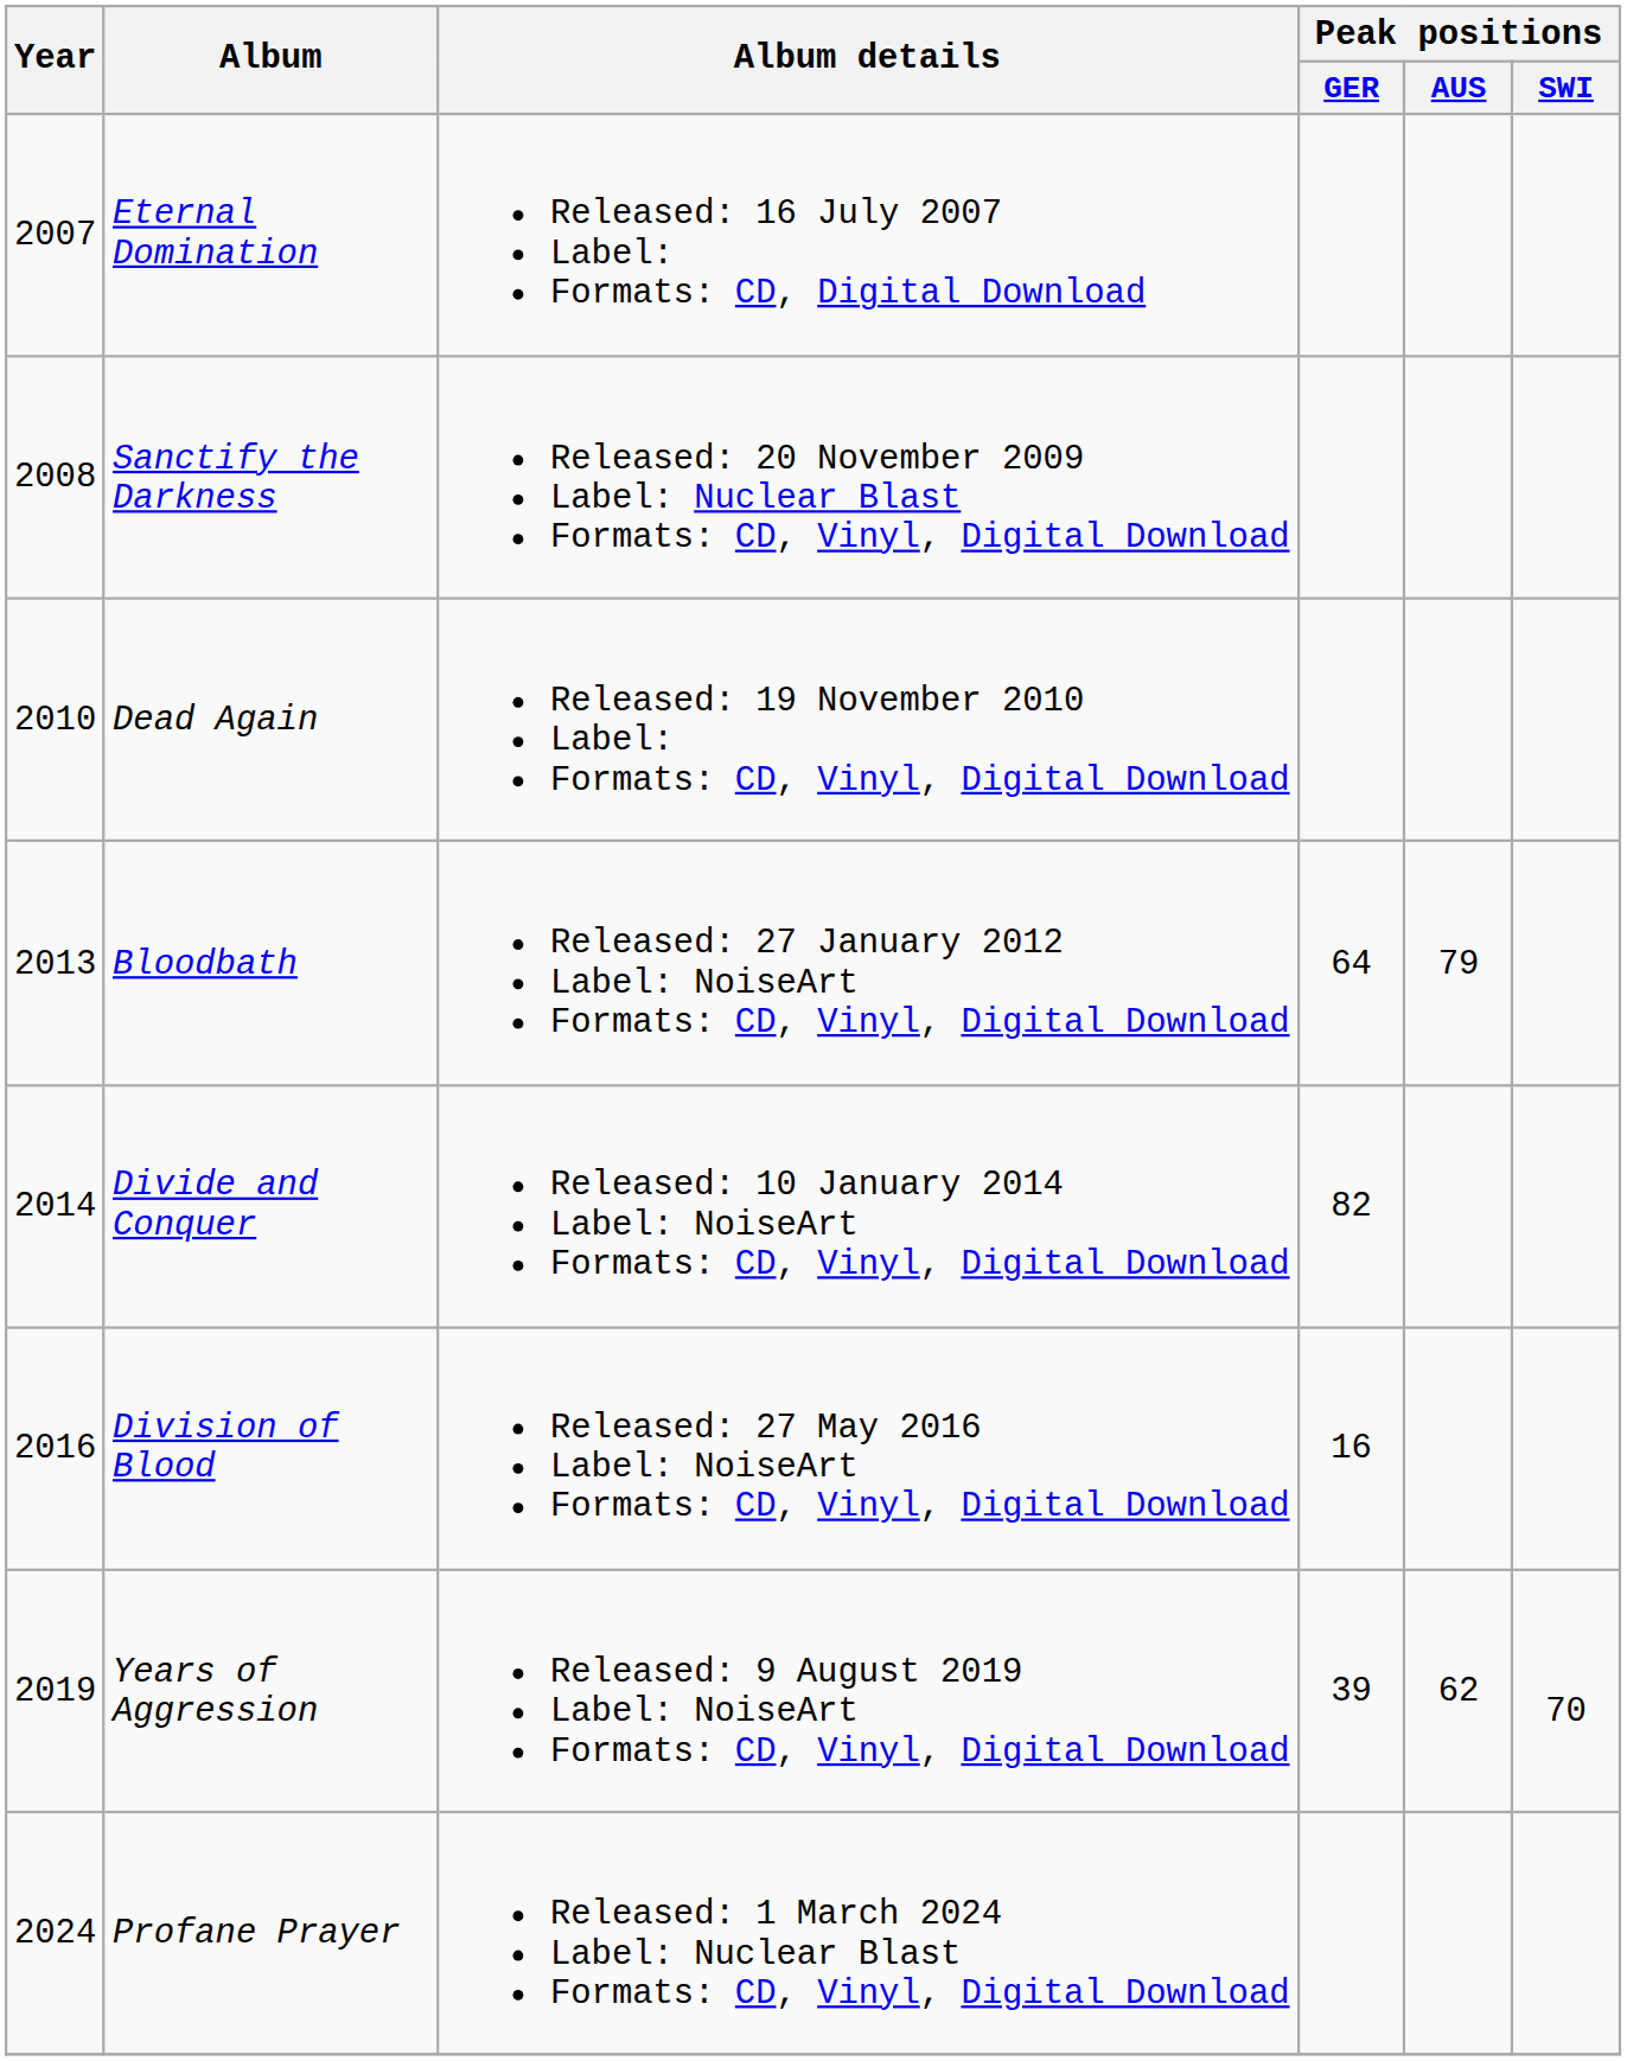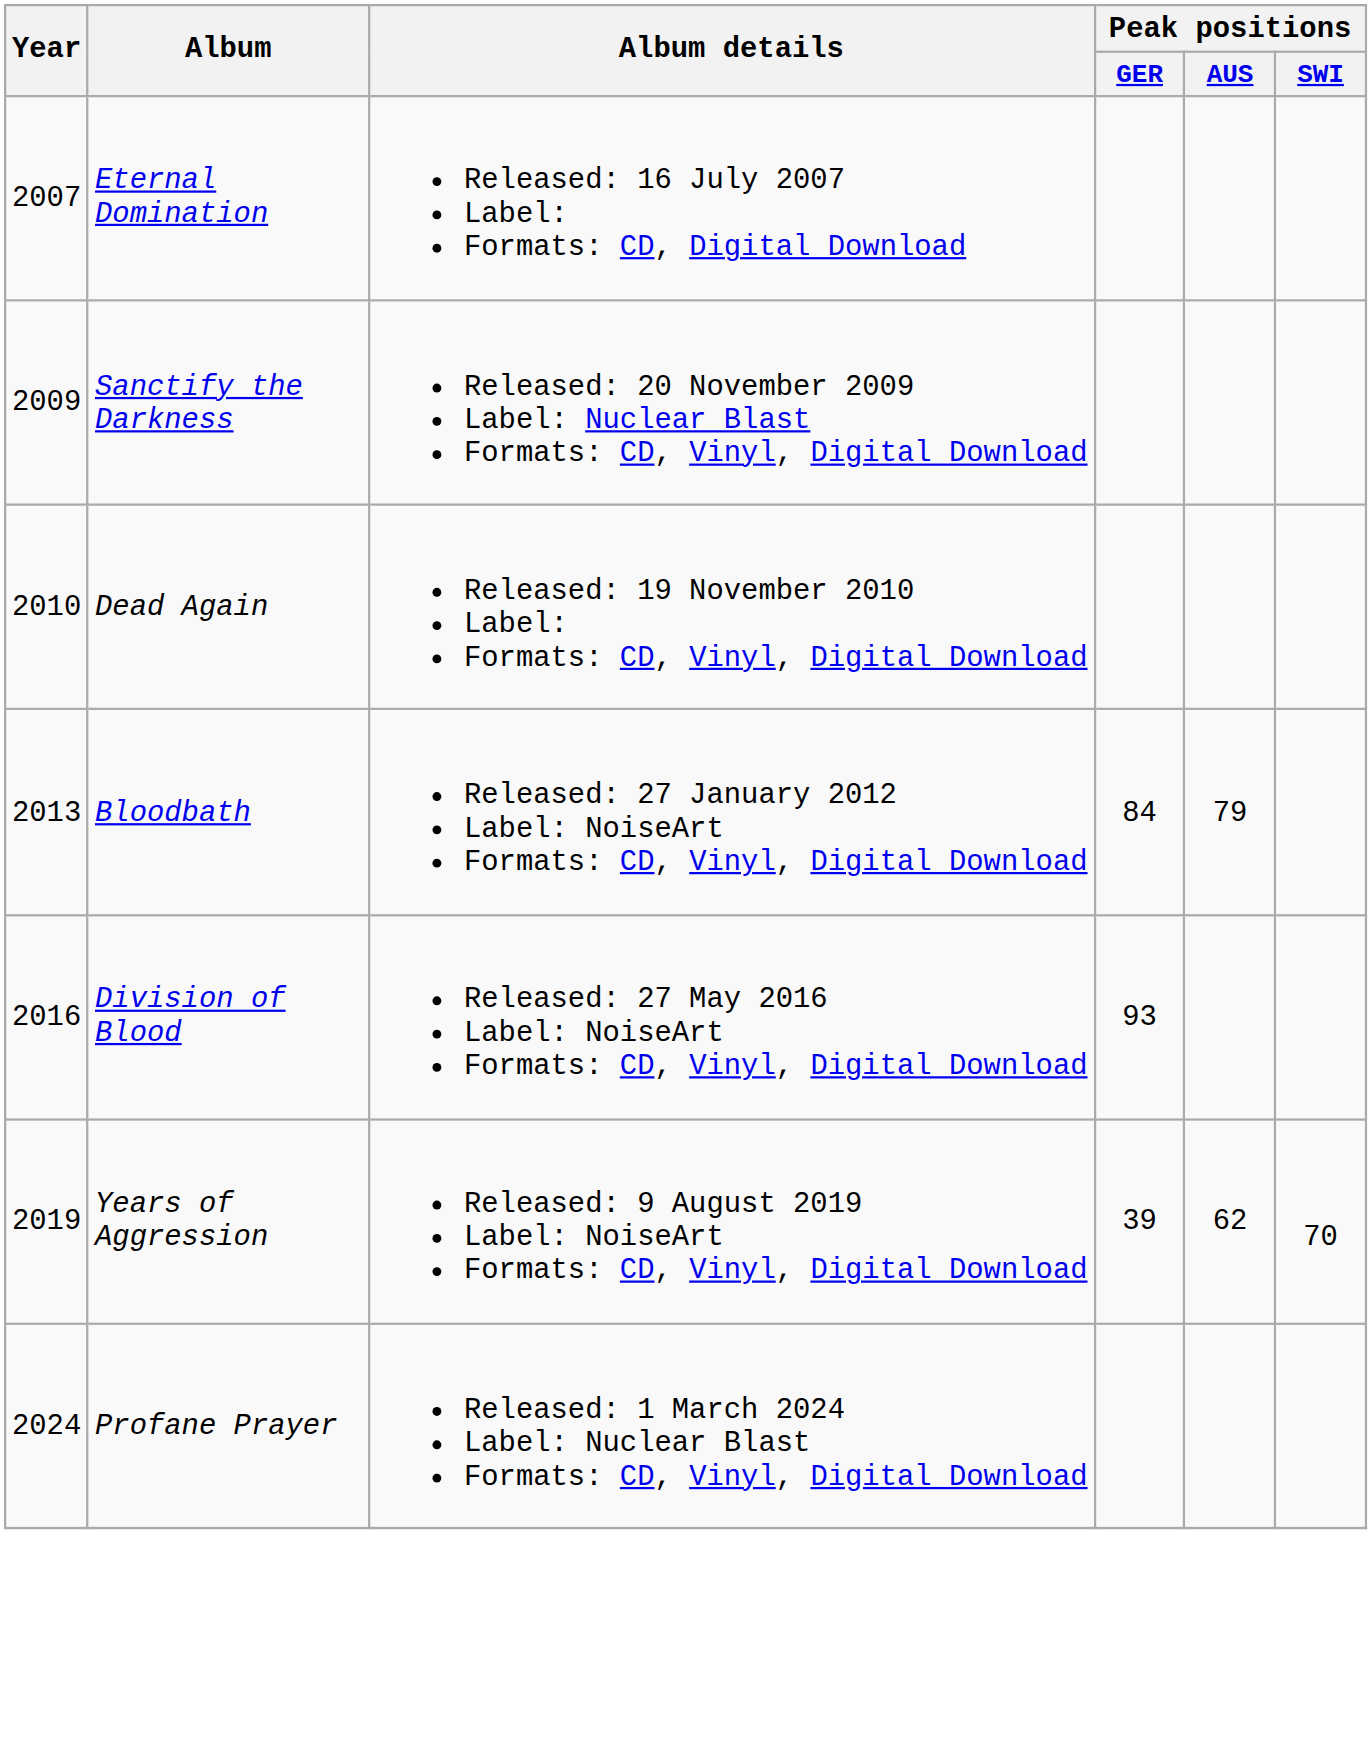 <table class="wikitable">
 <tr>
 <th rowspan="2" style="text-align:center; width:10px;">Year</th>
 <th rowspan="2" style="text-align:center; width:120px;">Album</th>
 <th rowspan="2">Album details</th>
 <th colspan="3" style="text-align:center; width:20px;">Peak positions</th>
 </tr>
 <tr>
 <th scope="col" style="width:3em;font-size:90%;"><a href='#'>GER</a></th>
 <th scope="col" style="width:3em;font-size:90%;"><a href='#'>AUS</a></th>
 <th scope="col" style="width:3em;font-size:90%;"><a href='#'>SWI</a></th>
 </tr>
 <tr>
 <td style="text-align:center;">2007</td>
 <td><em><a href='#'>Eternal Domination</a></em></td>
 <td><br><ul><li>Released: 16 July 2007</li><li>Label: </li><li>Formats: <a href='#'>CD</a>, <a href='#'>Digital Download</a></li></ul></td>
 <td style="text-align:center;"></td>
 <td style="text-align:center;"></td>
 <td style="text-align:center;"></td>
 </tr>
 <tr>
-<td style="text-align:center;">2008</td>
+<td style="text-align:center;">2009</td>
 <td><em><a href='#'>Sanctify the Darkness</a></em></td>
 <td><br><ul><li>Released: 20 November 2009</li><li>Label: <a href='#'>Nuclear Blast</a></li><li>Formats: <a href='#'>CD</a>, <a href='#'>Vinyl</a>, <a href='#'>Digital Download</a></li></ul></td>
 <td style="text-align:center;"></td>
 <td style="text-align:center;"></td>
 <td style="text-align:center;"></td>
 </tr>
 <tr>
 <td style="text-align:center;">2010</td>
 <td><em>Dead Again</em></td>
 <td><br><ul><li>Released: 19 November 2010</li><li>Label: </li><li>Formats: <a href='#'>CD</a>, <a href='#'>Vinyl</a>, <a href='#'>Digital Download</a></li></ul></td>
 <td style="text-align:center;"></td>
 <td style="text-align:center;"></td>
 <td style="text-align:center;"></td>
 </tr>
 <tr>
 <td style="text-align:center;">2013</td>
 <td><em><a href='#'> Bloodbath</a></em></td>
 <td><br><ul><li>Released: 27 January 2012</li><li>Label: NoiseArt</li><li>Formats: <a href='#'>CD</a>, <a href='#'>Vinyl</a>, <a href='#'>Digital Download</a></li></ul></td>
-<td style="text-align:center;">64 <br></td>
+<td style="text-align:center;">84 <br></td>
 <td style="text-align:center;">79<br></td>
-<td style="text-align:center;"></td>
-</tr>
-<tr>
-<td style="text-align:center;">2014</td>
-<td><em><a href='#'>Divide and Conquer</a></em></td>
-<td><br><ul><li>Released: 10 January 2014</li><li>Label: NoiseArt</li><li>Formats: <a href='#'>CD</a>, <a href='#'>Vinyl</a>, <a href='#'>Digital Download</a></li></ul></td>
-<td style="text-align:center;">82<br></td>
-<td style="text-align:center;"></td>
 <td style="text-align:center;"></td>
 </tr>
 <tr>
 <td style="text-align:center;">2016</td>
 <td><em><a href='#'>Division of Blood</a></em></td>
 <td><br><ul><li>Released: 27 May 2016</li><li>Label: NoiseArt</li><li>Formats: <a href='#'>CD</a>, <a href='#'>Vinyl</a>, <a href='#'>Digital Download</a></li></ul></td>
-<td style="text-align:center;">16<br></td>
+<td style="text-align:center;">93<br></td>
 <td style="text-align:center;"></td>
 <td style="text-align:center;"></td>
 </tr>
 <tr>
 <td style="text-align:center;">2019</td>
 <td><em>Years of Aggression</em></td>
 <td><br><ul><li>Released: 9 August 2019</li><li>Label:  NoiseArt</li><li>Formats: <a href='#'>CD</a>, <a href='#'>Vinyl</a>, <a href='#'>Digital Download</a></li></ul></td>
 <td style="text-align:center;">39</td>
 <td style="text-align:center;">62</td>
 <td style="text-align:center;"><br>70<br></td>
 </tr>
 <tr>
 <td style="text-align:center;">2024</td>
 <td><em>Profane Prayer</em></td>
 <td><br><ul><li>Released: 1 March 2024</li><li>Label:  Nuclear Blast</li><li>Formats: <a href='#'>CD</a>, <a href='#'>Vinyl</a>, <a href='#'>Digital Download</a></li></ul></td>
 <td style="text-align:center;"></td>
 <td style="text-align:center;"></td>
 <td style="text-align:center;"></td>
 </tr>
 <tr>
 </tr>
 </table>
